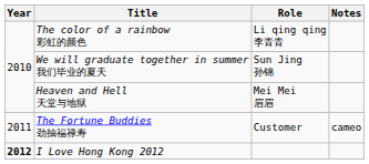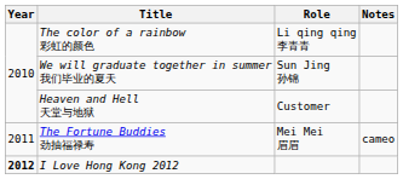 <table class="wikitable">
 <tr>
 <th>Year</th>
 <th>Title</th>
 <th>Role</th>
 <th>Notes</th>
 </tr>
 <tr>
 <td rowspan=3>2010</td>
 <td><em>The color of a rainbow</em><br>彩虹的颜色</td>
 <td>Li qing qing <br> 李青青</td>
 <td></td>
 </tr>
 <tr>
 <td><em>We will graduate together in summer</em><br>我们毕业的夏天</td>
 <td>Sun Jing <br> 孙锦</td>
 <td></td>
 </tr>
 <tr>
 <td><em>Heaven and Hell</em><br>天堂与地狱</td>
-<td>Mei Mei <br> 眉眉</td>
+<td>Customer</td>
 <td></td>
 </tr>
 <tr>
 <td>2011</td>
 <td><em><a href='#'>The Fortune Buddies</a></em><br>劲抽福禄寿</td>
-<td>Customer</td>
+<td>Mei Mei <br> 眉眉</td>
 <td>cameo</td>
 </tr>
 <tr>
 <td><strong>2012</strong></td>
 <td><em>I Love Hong Kong 2012</em></td>
 <td></td>
 <td></td>
 </tr>
 </table>
